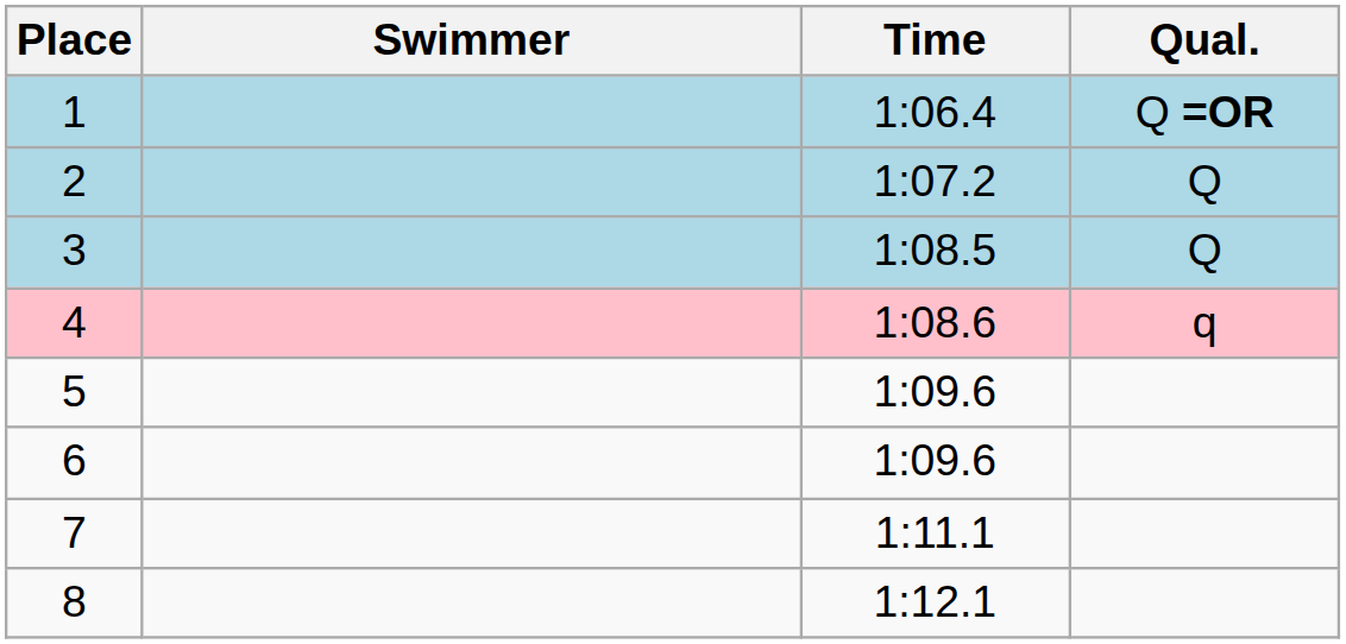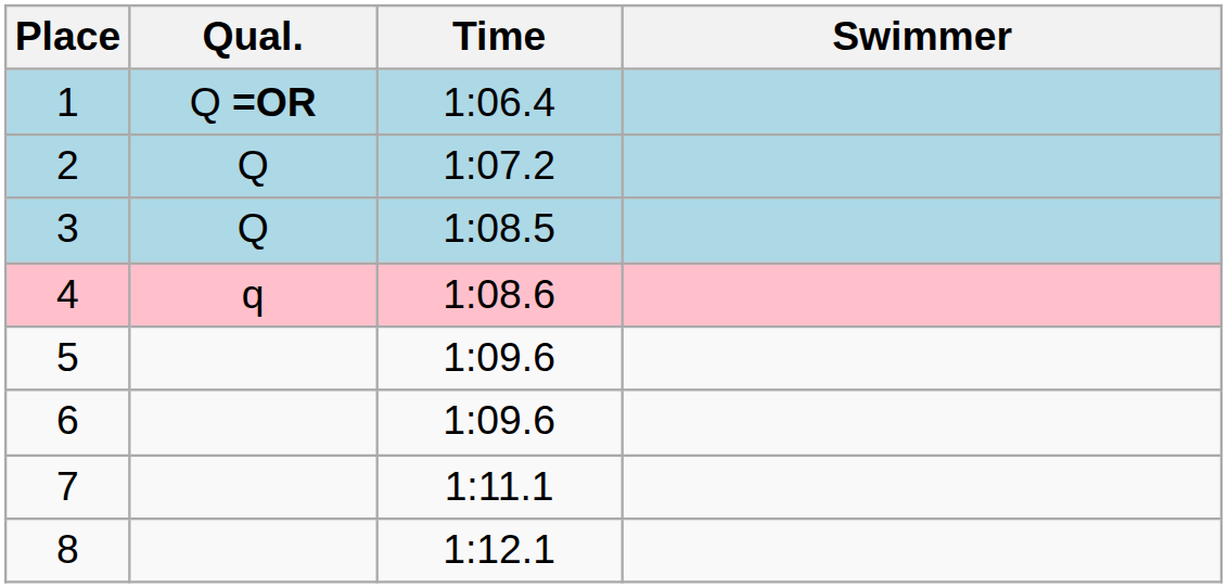 <table class=wikitable style="text-align:center">
 <tr>
 <th>Place</th>
+<th width=90>Qual.</th>
+<th width=90>Time</th>
 <th width=230>Swimmer</th>
-<th width=90>Time</th>
-<th width=90>Qual.</th>
 </tr>
 <tr bgcolor=lightblue>
 <td>1</td>
+<td>Q <strong>=OR</strong></td>
+<td>1:06.4</td>
 <td align=left></td>
-<td>1:06.4</td>
-<td>Q <strong>=OR</strong></td>
 </tr>
 <tr bgcolor=lightblue>
 <td>2</td>
+<td>Q</td>
+<td>1:07.2</td>
 <td align=left></td>
-<td>1:07.2</td>
-<td>Q</td>
 </tr>
 <tr bgcolor=lightblue>
 <td>3</td>
+<td>Q</td>
+<td>1:08.5</td>
 <td align=left></td>
-<td>1:08.5</td>
-<td>Q</td>
 </tr>
 <tr bgcolor=pink>
 <td>4</td>
+<td>q</td>
+<td>1:08.6</td>
 <td align=left></td>
-<td>1:08.6</td>
-<td>q</td>
 </tr>
 <tr>
 <td>5</td>
+<td></td>
+<td>1:09.6</td>
 <td align=left></td>
-<td>1:09.6</td>
-<td></td>
 </tr>
 <tr>
 <td>6</td>
+<td></td>
+<td>1:09.6</td>
 <td align=left></td>
-<td>1:09.6</td>
-<td></td>
 </tr>
 <tr>
 <td>7</td>
+<td></td>
+<td>1:11.1</td>
 <td align=left></td>
-<td>1:11.1</td>
-<td></td>
 </tr>
 <tr>
 <td>8</td>
+<td></td>
+<td>1:12.1</td>
 <td align=left></td>
-<td>1:12.1</td>
-<td></td>
 </tr>
 </table>
